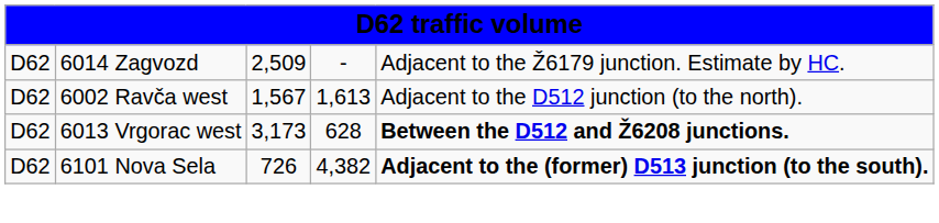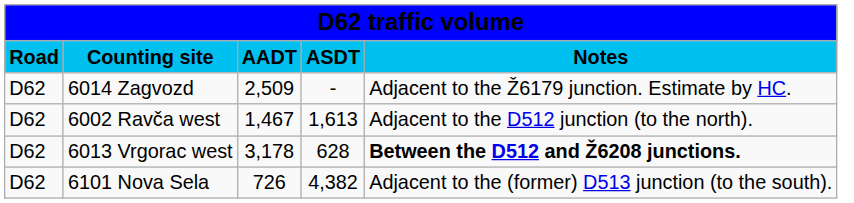 <table class="wikitable">
 <tr>
 <td colspan=5 bgcolor=blue align=center style=margin-top:15><span><big><strong>D62 traffic volume</strong></big></span></td>
+</tr>
+<tr>
+<td align=center bgcolor=00c0f0><strong>Road</strong></td>
+<td align=center bgcolor=00c0f0><strong>Counting site</strong></td>
+<td align=center bgcolor=00c0f0><strong>AADT</strong></td>
+<td align=center bgcolor=00c0f0><strong>ASDT</strong></td>
+<td align=center bgcolor=00c0f0><strong>Notes</strong></td>
 </tr>
 <tr>
 <td> D62</td>
 <td>6014 Zagvozd</td>
 <td align=center>2,509</td>
 <td align=center>-</td>
 <td>Adjacent to the Ž6179 junction. Estimate by <a href='#'>HC</a>.</td>
 </tr>
 <tr>
 <td> D62</td>
 <td>6002 Ravča west</td>
-<td align=center>1,567</td>
+<td align=center>1,467</td>
 <td align=center>1,613</td>
 <td>Adjacent to the <a href='#'>D512</a> junction (to the north).</td>
 </tr>
 <tr>
 <td> D62</td>
 <td>6013 Vrgorac west</td>
-<td align=center>3,173</td>
+<td align=center>3,178</td>
 <td align=center>628</td>
 <td><strong>Between the <a href='#'>D512</a> and Ž6208 junctions.</strong></td>
 </tr>
 <tr>
 <td> D62</td>
 <td>6101 Nova Sela</td>
 <td align=center>726</td>
 <td align=center>4,382</td>
-<td><strong>Adjacent to the (former) <a href='#'>D513</a> junction (to the south).</strong></td>
+<td>Adjacent to the (former) <a href='#'>D513</a> junction (to the south).</td>
 </tr>
 </table>
